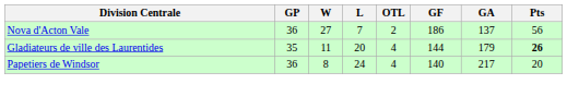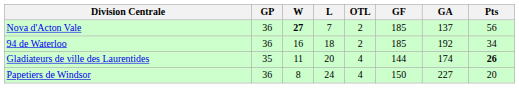 <table class="wikitable">
 <tr>
 <th width="40%" bgcolor="#e0e0e0">Division Centrale</th>
 <th width="5%" bgcolor="#e0e0e0">GP</th>
 <th width="5%" bgcolor="#e0e0e0">W</th>
 <th width="5%" bgcolor="#e0e0e0">L</th>
 <th width="5%" bgcolor="#e0e0e0">OTL</th>
 <th width="7.5%" bgcolor="#e0e0e0">GF</th>
 <th width="7.5%" bgcolor="#e0e0e0">GA</th>
 <th width="7.5%" bgcolor="#e0e0e0">Pts</th>
 </tr>
 <tr align="center" bgcolor="#CCFFCC">
 <td align="left"><a href='#'>Nova d'Acton Vale</a></td>
 <td>36</td>
-<td>27</td>
+<td><strong>27</strong></td>
 <td>7</td>
 <td>2</td>
-<td>186</td>
+<td>185</td>
 <td>137</td>
 <td>56</td>
+</tr>
+<tr align="center" bgcolor="#CCFFCC">
+<td align="left"><a href='#'>94 de Waterloo</a></td>
+<td>36</td>
+<td>16</td>
+<td>18</td>
+<td>2</td>
+<td>185</td>
+<td>192</td>
+<td>34</td>
 </tr>
 <tr align="center" bgcolor="#CCFFCC">
 <td align="left"><a href='#'>Gladiateurs de ville des Laurentides</a></td>
 <td>35</td>
 <td>11</td>
 <td>20</td>
 <td>4</td>
 <td>144</td>
-<td>179</td>
+<td>174</td>
 <td><strong>26</strong></td>
 </tr>
 <tr align="center" bgcolor="#CCFFCC">
 <td align="left"><a href='#'>Papetiers de Windsor</a></td>
 <td>36</td>
 <td>8</td>
 <td>24</td>
 <td>4</td>
-<td>140</td>
-<td>217</td>
+<td>150</td>
+<td>227</td>
 <td>20</td>
 </tr>
 </table>
